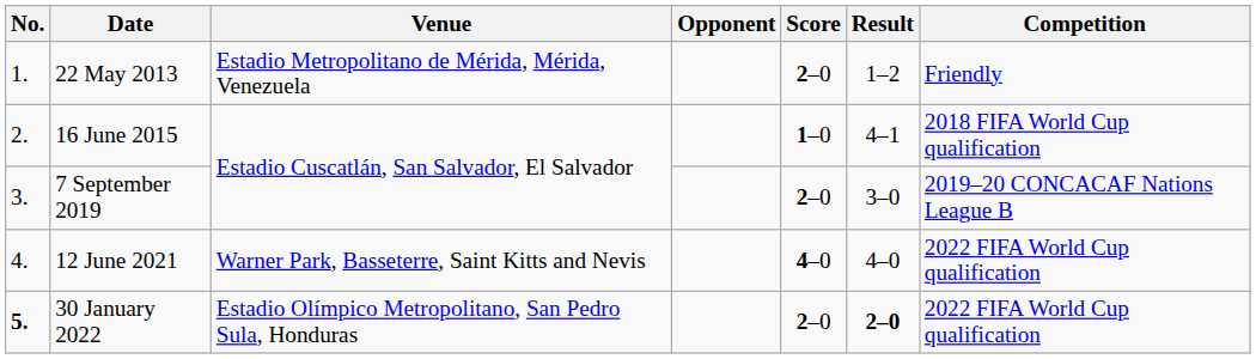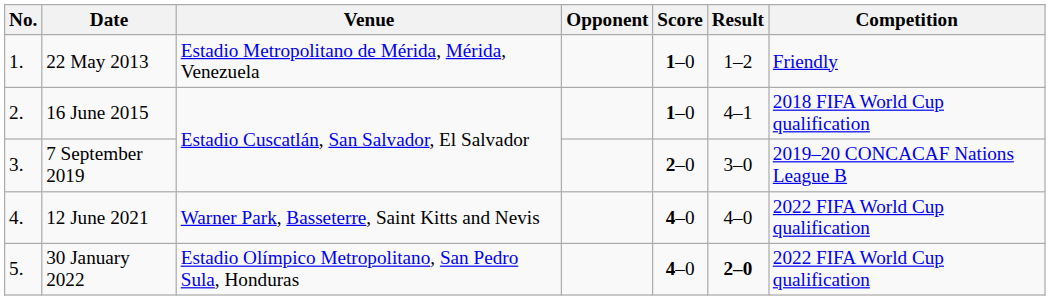 <table class="wikitable">
 <tr>
 <th>No.</th>
 <th>Date</th>
 <th>Venue</th>
 <th>Opponent</th>
 <th>Score</th>
 <th>Result</th>
 <th>Competition</th>
 </tr>
 <tr>
 <td>1.</td>
 <td>22 May 2013</td>
 <td><a href='#'>Estadio Metropolitano de Mérida</a>, <a href='#'>Mérida</a>, Venezuela</td>
 <td></td>
-<td align=center><strong>2</strong>–0</td>
+<td align=center><strong>1</strong>–0</td>
 <td align=center>1–2</td>
 <td><a href='#'>Friendly</a></td>
 </tr>
 <tr>
 <td>2.</td>
 <td>16 June 2015</td>
 <td rowspan=2><a href='#'>Estadio Cuscatlán</a>, <a href='#'>San Salvador</a>, El Salvador</td>
 <td></td>
 <td align=center><strong>1</strong>–0</td>
 <td align=center>4–1</td>
 <td><a href='#'>2018 FIFA World Cup qualification</a></td>
 </tr>
 <tr>
 <td>3.</td>
 <td>7 September 2019</td>
 <td></td>
 <td align=center><strong>2</strong>–0</td>
 <td align=center>3–0</td>
 <td><a href='#'>2019–20 CONCACAF Nations League B</a></td>
 </tr>
 <tr>
 <td>4.</td>
 <td>12 June 2021</td>
 <td><a href='#'>Warner Park</a>, <a href='#'>Basseterre</a>, Saint Kitts and Nevis</td>
 <td></td>
 <td align=center><strong>4</strong>–0</td>
 <td align=center>4–0</td>
 <td><a href='#'>2022 FIFA World Cup qualification</a></td>
 </tr>
 <tr>
-<td><strong>5.</strong></td>
+<td>5.</td>
 <td>30 January 2022</td>
 <td><a href='#'>Estadio Olímpico Metropolitano</a>, <a href='#'>San Pedro Sula</a>, Honduras</td>
 <td></td>
-<td align=center><strong>2</strong>–0</td>
+<td align=center><strong>4</strong>–0</td>
 <td align=center><strong>2–0</strong></td>
 <td><a href='#'>2022 FIFA World Cup qualification</a></td>
 </tr>
 </table>
